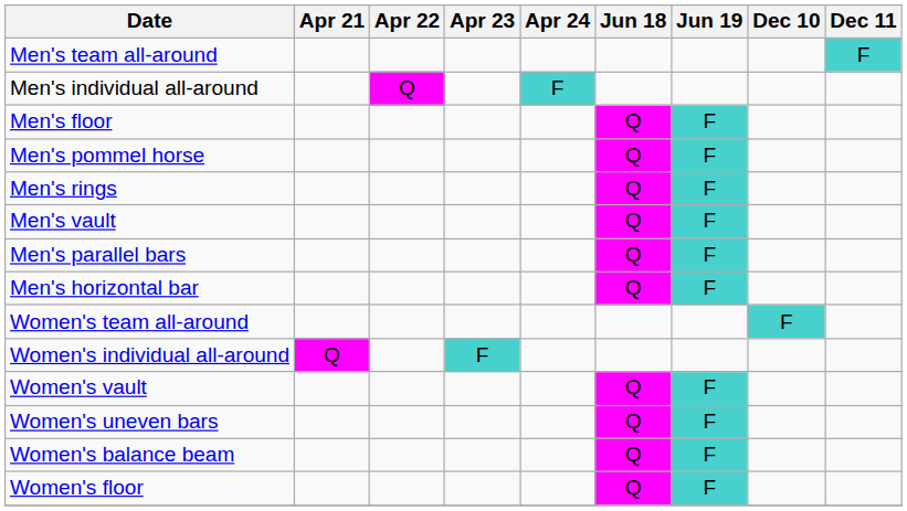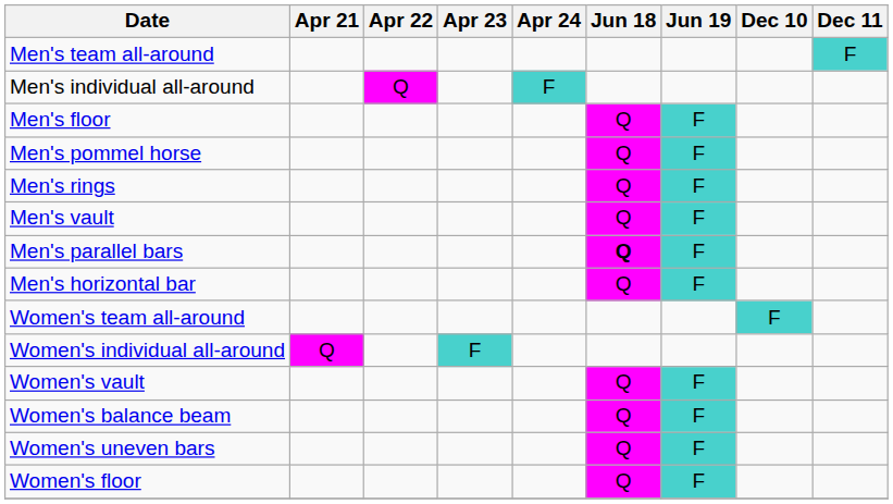 <table class="wikitable olympic-schedule Gymnastics">
 <tr>
 <th>Date</th>
 <th>Apr 21</th>
 <th>Apr 22</th>
 <th>Apr 23</th>
 <th>Apr 24</th>
 <th>Jun 18</th>
 <th>Jun 19</th>
 <th>Dec 10</th>
 <th>Dec 11</th>
 </tr>
 <tr>
 <td class="event"><a href='#'>Men's team all-around</a></td>
 <td></td>
 <td></td>
 <td></td>
 <td></td>
 <td></td>
 <td></td>
 <td></td>
 <td bgcolor="#48D1CC" align="center" class="finals">F</td>
 </tr>
 <tr>
 <td class="event">Men's individual all-around</td>
 <td></td>
 <td bgcolor="#FF00FF" align="center" class="qualification">Q</td>
 <td></td>
 <td bgcolor="#48D1CC" align="center" class="finals">F</td>
 <td></td>
 <td></td>
 <td></td>
 <td></td>
 </tr>
 <tr>
 <td class="event"><a href='#'>Men's floor</a></td>
 <td></td>
 <td></td>
 <td></td>
 <td></td>
 <td bgcolor="#FF00FF" align="center" class="qualification">Q</td>
 <td bgcolor="#48D1CC" align="center" class="finals">F</td>
 <td></td>
 <td></td>
 </tr>
 <tr>
 <td class="event"><a href='#'>Men's pommel horse</a></td>
 <td></td>
 <td></td>
 <td></td>
 <td></td>
 <td bgcolor="#FF00FF" align="center" class="qualification">Q</td>
 <td bgcolor="#48D1CC" align="center" class="finals">F</td>
 <td></td>
 <td></td>
 </tr>
 <tr>
 <td class="event"><a href='#'>Men's rings</a></td>
 <td></td>
 <td></td>
 <td></td>
 <td></td>
 <td bgcolor="#FF00FF" align="center" class="qualification">Q</td>
 <td bgcolor="#48D1CC" align="center" class="finals">F</td>
 <td></td>
 <td></td>
 </tr>
 <tr>
 <td class="event"><a href='#'>Men's vault</a></td>
 <td></td>
 <td></td>
 <td></td>
 <td></td>
 <td bgcolor="#FF00FF" align="center" class="qualification">Q</td>
 <td bgcolor="#48D1CC" align="center" class="finals">F</td>
 <td></td>
 <td></td>
 </tr>
 <tr>
 <td class="event"><a href='#'>Men's parallel bars</a></td>
 <td></td>
 <td></td>
 <td></td>
 <td></td>
-<td bgcolor="#FF00FF" align="center" class="qualification">Q</td>
+<td bgcolor="#FF00FF" align="center" class="qualification"><strong>Q</strong></td>
 <td bgcolor="#48D1CC" align="center" class="finals">F</td>
 <td></td>
 <td></td>
 </tr>
 <tr>
 <td class="event"><a href='#'>Men's horizontal bar</a></td>
 <td></td>
 <td></td>
 <td></td>
 <td></td>
 <td bgcolor="#FF00FF" align="center" class="qualification">Q</td>
 <td bgcolor="#48D1CC" align="center" class="finals">F</td>
 <td></td>
 <td></td>
 </tr>
 <tr>
 <td class="event"><a href='#'>Women's team all-around</a></td>
 <td></td>
 <td></td>
 <td></td>
 <td></td>
 <td></td>
 <td></td>
 <td bgcolor="#48D1CC" align="center" class="finals">F</td>
 <td></td>
 </tr>
 <tr>
 <td class="event"><a href='#'>Women's individual all-around</a></td>
 <td bgcolor="#FF00FF" align="center" class="qualification">Q</td>
 <td></td>
 <td bgcolor="#48D1CC" align="center" class="finals">F</td>
 <td></td>
 <td></td>
 <td></td>
 <td></td>
 <td></td>
 </tr>
 <tr>
 <td class="event"><a href='#'>Women's vault</a></td>
 <td></td>
 <td></td>
 <td></td>
 <td></td>
 <td bgcolor="#FF00FF" align="center" class="qualification">Q</td>
 <td bgcolor="#48D1CC" align="center" class="finals">F</td>
 <td></td>
 <td></td>
 </tr>
 <tr>
-<td class="event"><a href='#'>Women's uneven bars</a></td>
+<td class="event"><a href='#'>Women's balance beam</a></td>
 <td></td>
 <td></td>
 <td></td>
 <td></td>
 <td bgcolor="#FF00FF" align="center" class="qualification">Q</td>
 <td bgcolor="#48D1CC" align="center" class="finals">F</td>
 <td></td>
 <td></td>
 </tr>
 <tr>
-<td class="event"><a href='#'>Women's balance beam</a></td>
+<td class="event"><a href='#'>Women's uneven bars</a></td>
 <td></td>
 <td></td>
 <td></td>
 <td></td>
 <td bgcolor="#FF00FF" align="center" class="qualification">Q</td>
 <td bgcolor="#48D1CC" align="center" class="finals">F</td>
 <td></td>
 <td></td>
 </tr>
 <tr>
 <td class="event"><a href='#'>Women's floor</a></td>
 <td></td>
 <td></td>
 <td></td>
 <td></td>
 <td bgcolor="#FF00FF" align="center" class="qualification">Q</td>
 <td bgcolor="#48D1CC" align="center" class="finals">F</td>
 <td></td>
 <td></td>
 </tr>
 <tr>
 </tr>
 </table>
